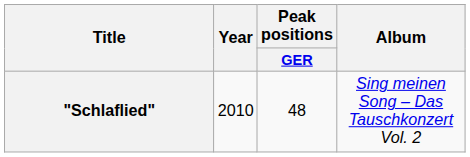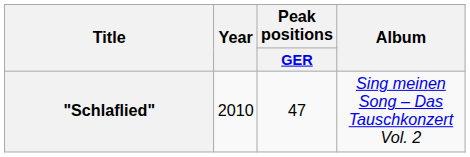 <table class="wikitable plainrowheaders" style="text-align:center;">
 <tr>
 <th align="center" rowspan="2" width="200">Title</th>
 <th align="center" rowspan="2" width="10">Year</th>
 <th align="center" colspan="1" width="20">Peak positions</th>
 <th align="center" rowspan="2" width="120">Album</th>
 </tr>
 <tr>
 <th scope="col" style="width:3em;font-size:90%;"><a href='#'>GER</a><br></th>
 </tr>
 <tr>
 <th scope="row">"Schlaflied"</th>
 <td>2010</td>
-<td>48</td>
+<td>47</td>
 <td><em><a href='#'>Sing meinen Song – Das Tauschkonzert</a> Vol. 2</em></td>
 </tr>
 </table>
